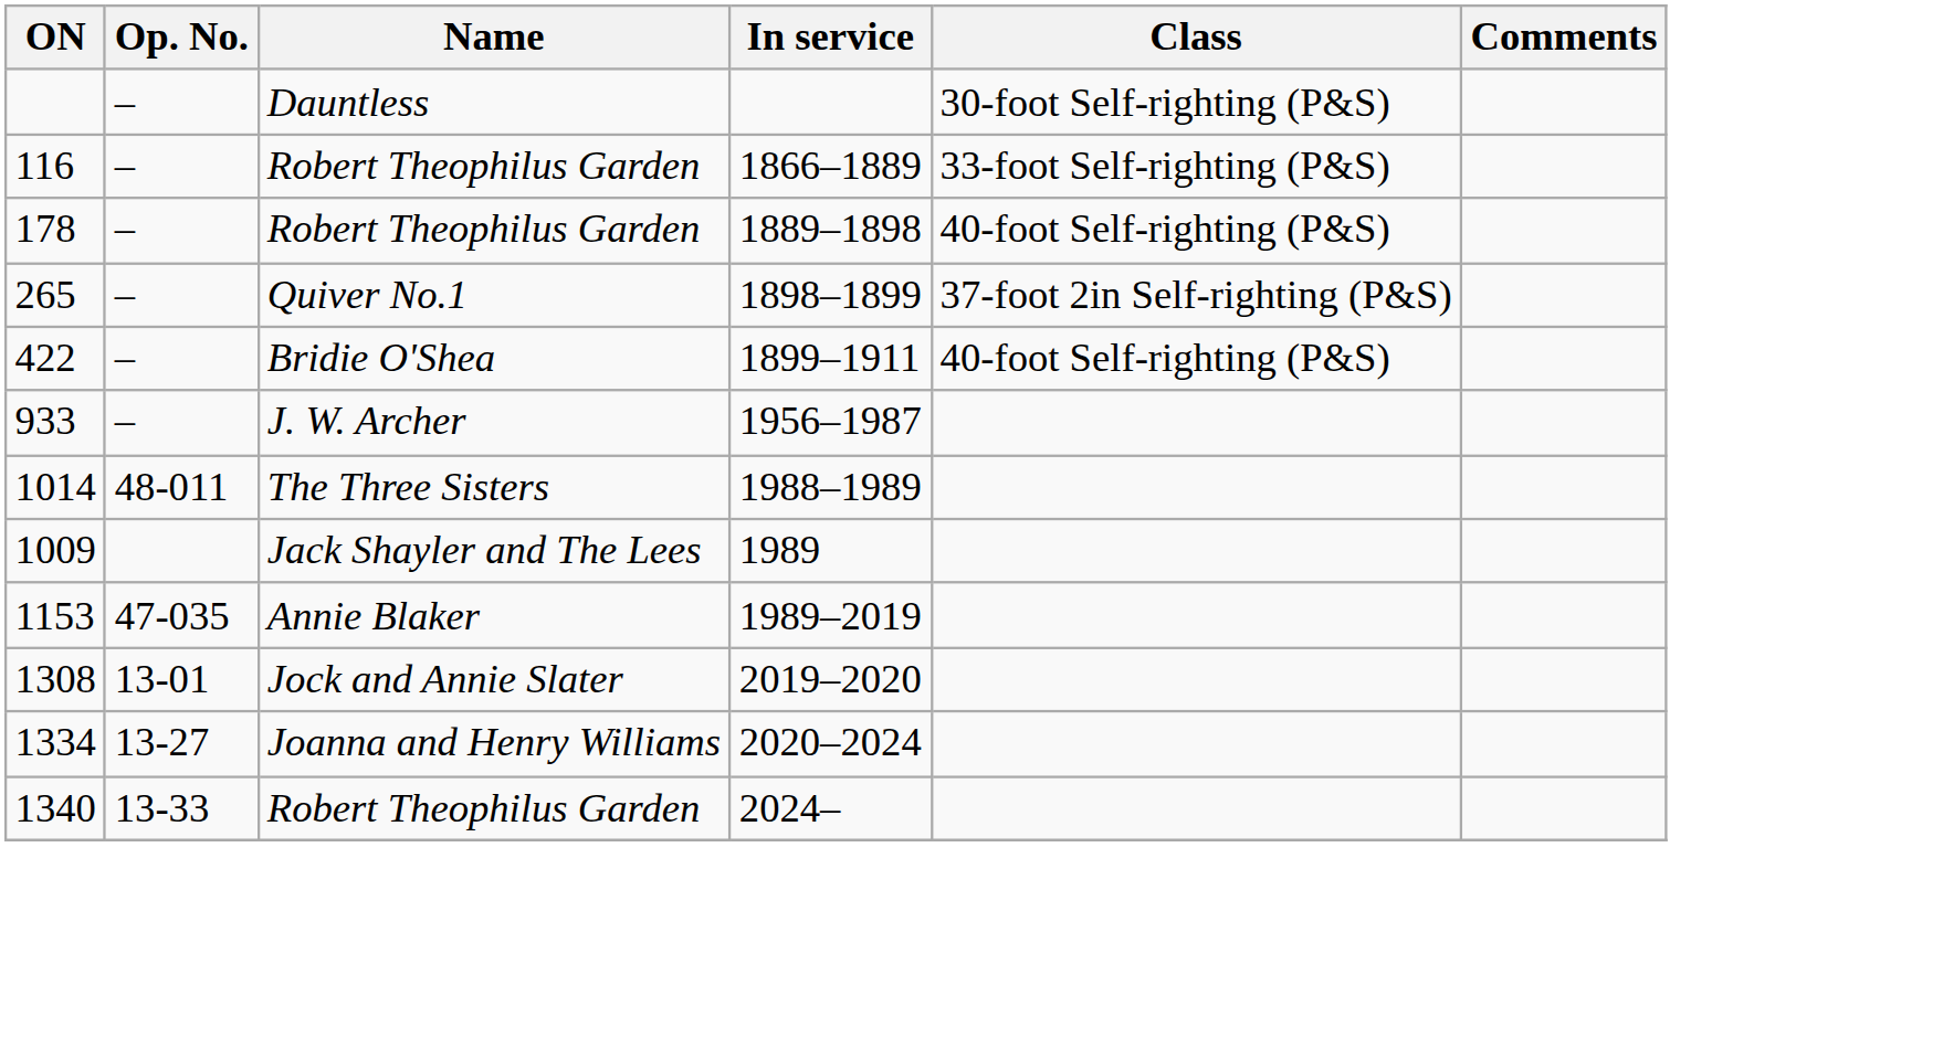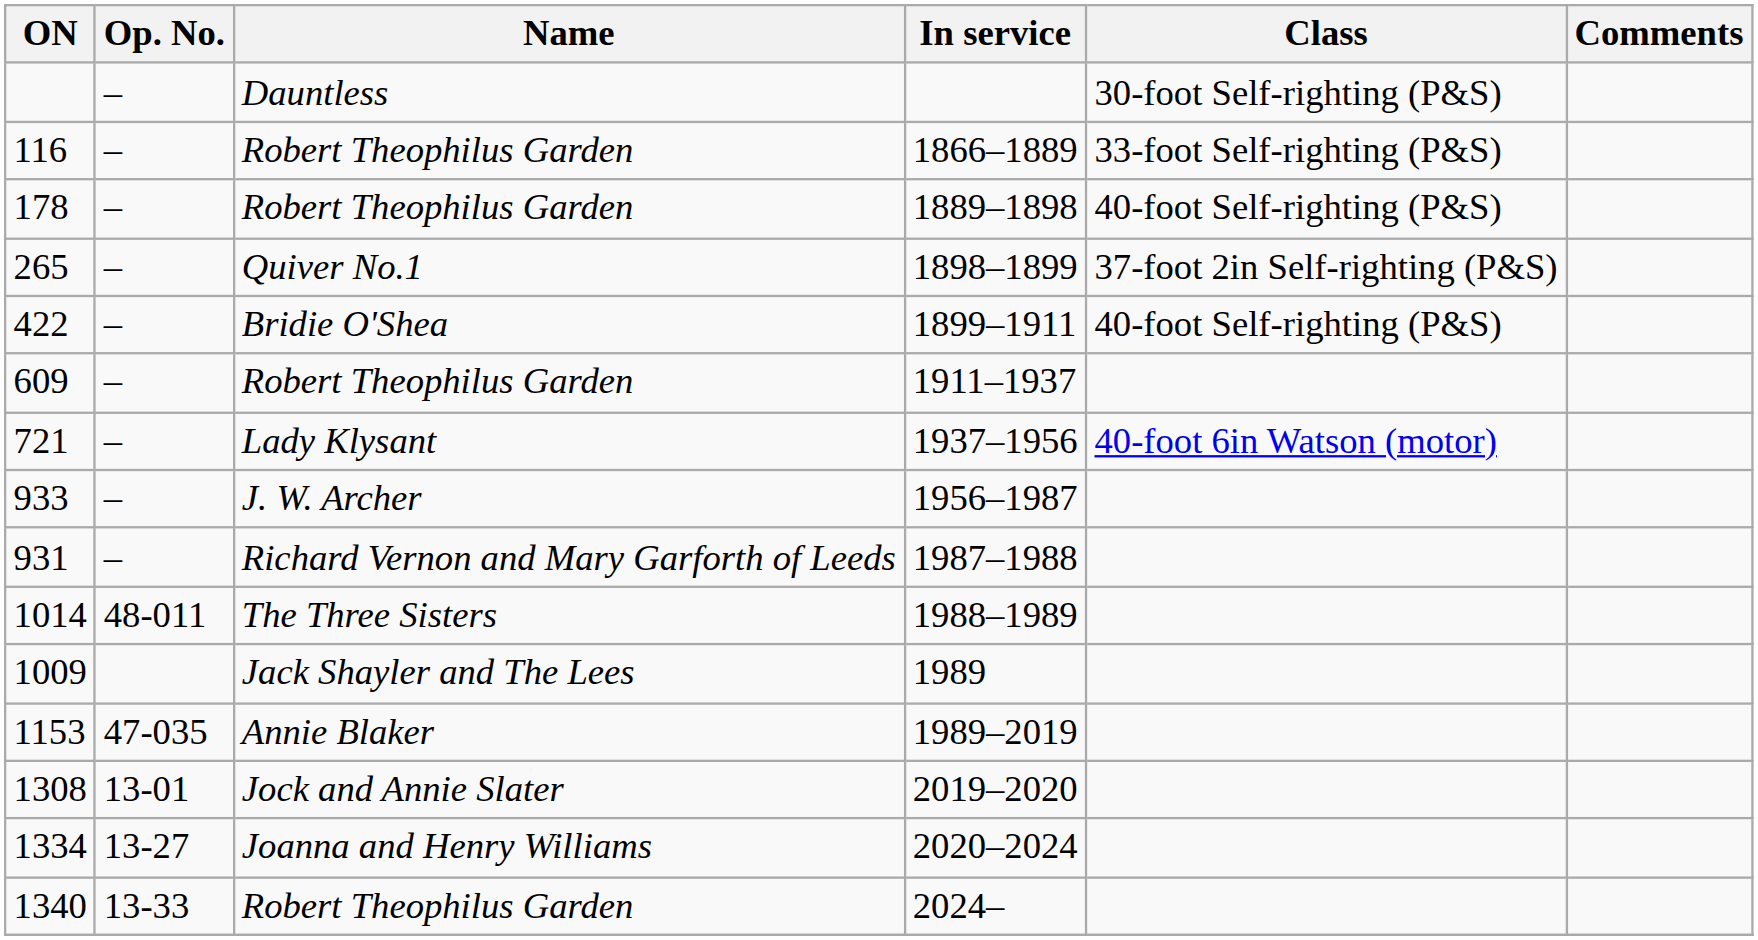 <table class="wikitable">
 <tr>
 <th>ON</th>
 <th>Op. No.</th>
 <th>Name</th>
 <th>In service</th>
 <th>Class</th>
 <th>Comments</th>
 </tr>
 <tr>
 <td></td>
 <td>–</td>
 <td><em>Dauntless</em></td>
 <td></td>
 <td>30-foot Self-righting (P&S)</td>
 <td></td>
 </tr>
 <tr>
 <td>116</td>
 <td>–</td>
 <td><em>Robert Theophilus Garden</em></td>
 <td>1866–1889</td>
 <td>33-foot Self-righting (P&S)</td>
 <td></td>
 </tr>
 <tr>
 <td>178</td>
 <td>–</td>
 <td><em>Robert Theophilus Garden</em></td>
 <td>1889–1898</td>
 <td>40-foot Self-righting (P&S)</td>
 <td></td>
 </tr>
 <tr>
 <td>265</td>
 <td>–</td>
 <td><em>Quiver No.1</em></td>
 <td>1898–1899</td>
 <td>37-foot 2in Self-righting (P&S)</td>
 <td></td>
 </tr>
 <tr>
 <td>422</td>
 <td>–</td>
 <td><em>Bridie O'Shea</em></td>
 <td>1899–1911</td>
 <td>40-foot Self-righting (P&S)</td>
 <td></td>
 </tr>
 <tr>
+<td>609</td>
+<td>–</td>
+<td><em>Robert Theophilus Garden</em></td>
+<td>1911–1937</td>
+<td></td>
+<td></td>
+</tr>
+<tr>
+<td>721</td>
+<td>–</td>
+<td><em>Lady Klysant</em></td>
+<td>1937–1956</td>
+<td><a href='#'>40-foot 6in Watson (motor)</a></td>
+<td></td>
+</tr>
+<tr>
 <td>933</td>
 <td>–</td>
 <td><em>J. W. Archer</em></td>
 <td>1956–1987</td>
+<td></td>
+<td></td>
+</tr>
+<tr>
+<td>931</td>
+<td>–</td>
+<td><em>Richard Vernon and Mary Garforth of Leeds</em></td>
+<td>1987–1988</td>
 <td></td>
 <td></td>
 </tr>
 <tr>
 <td>1014</td>
 <td>48-011</td>
 <td><em>The Three Sisters</em></td>
 <td>1988–1989</td>
 <td></td>
 <td></td>
 </tr>
 <tr>
 <td>1009</td>
 <td></td>
 <td><em>Jack Shayler and The Lees</em></td>
 <td>1989</td>
 <td></td>
 <td></td>
 </tr>
 <tr>
 <td>1153</td>
 <td>47-035</td>
 <td><em>Annie Blaker</em></td>
 <td>1989–2019</td>
 <td></td>
 <td></td>
 </tr>
 <tr>
 <td>1308</td>
 <td>13-01</td>
 <td><em>Jock and Annie Slater</em></td>
 <td>2019–2020</td>
 <td></td>
 <td></td>
 </tr>
 <tr>
 <td>1334</td>
 <td>13-27</td>
 <td><em>Joanna and Henry Williams</em></td>
 <td>2020–2024</td>
 <td></td>
 <td></td>
 </tr>
 <tr>
 <td>1340</td>
 <td>13-33</td>
 <td><em>Robert Theophilus Garden</em></td>
 <td>2024–</td>
 <td></td>
 <td></td>
 </tr>
 <tr>
 </tr>
 </table>
